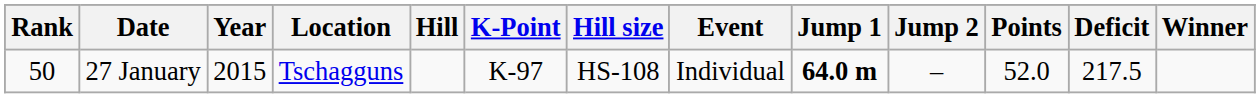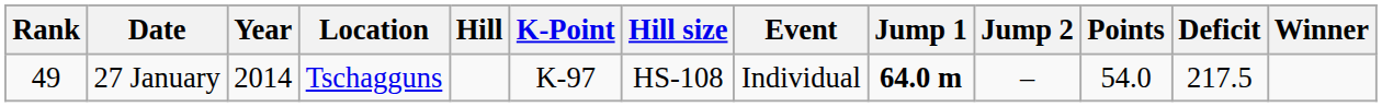 <table class="wikitable" style="font-size: 89%; text-align:center">
 <tr>
 <th>Rank</th>
 <th>Date</th>
 <th>Year</th>
 <th>Location</th>
 <th>Hill</th>
 <th><a href='#'>K-Point</a></th>
 <th><a href='#'>Hill size</a></th>
 <th>Event</th>
 <th>Jump 1</th>
 <th>Jump 2</th>
 <th>Points</th>
 <th>Deficit</th>
 <th>Winner</th>
 </tr>
 <tr>
-<td>50</td>
+<td>49</td>
 <td>27 January</td>
-<td>2015</td>
+<td>2014</td>
 <td> <a href='#'>Tschagguns</a></td>
 <td></td>
 <td>K-97</td>
 <td>HS-108</td>
 <td>Individual</td>
 <td><strong>64.0 m</strong></td>
 <td>–</td>
-<td>52.0</td>
+<td>54.0</td>
 <td>217.5</td>
 <td></td>
 </tr>
 </table>
